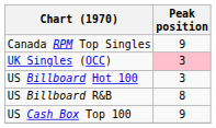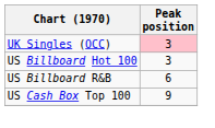 <table class="wikitable sortable">
 <tr>
 <th align="left">Chart (1970)</th>
 <th align="left">Peak<br>position</th>
-</tr>
-<tr>
-<td>Canada <em><a href='#'>RPM</a></em> Top Singles</td>
-<td style="text-align:center;">9</td>
 </tr>
 <tr>
 <td><a href='#'>UK Singles</a> (<a href='#'>OCC</a>)</td>
 <td style="background: pink; text-align:center;">3</td>
 </tr>
 <tr>
 <td>US <em><a href='#'>Billboard</a></em> <a href='#'>Hot 100</a></td>
 <td style="text-align:center;">3</td>
 </tr>
 <tr>
 <td>US <em>Billboard</em> R&B</td>
-<td style="text-align:center;">8</td>
+<td style="text-align:center;">6</td>
 </tr>
 <tr>
 <td>US <em><a href='#'>Cash Box</a></em> Top 100</td>
 <td style="text-align:center;">9</td>
 </tr>
 <tr>
 </tr>
 </table>
